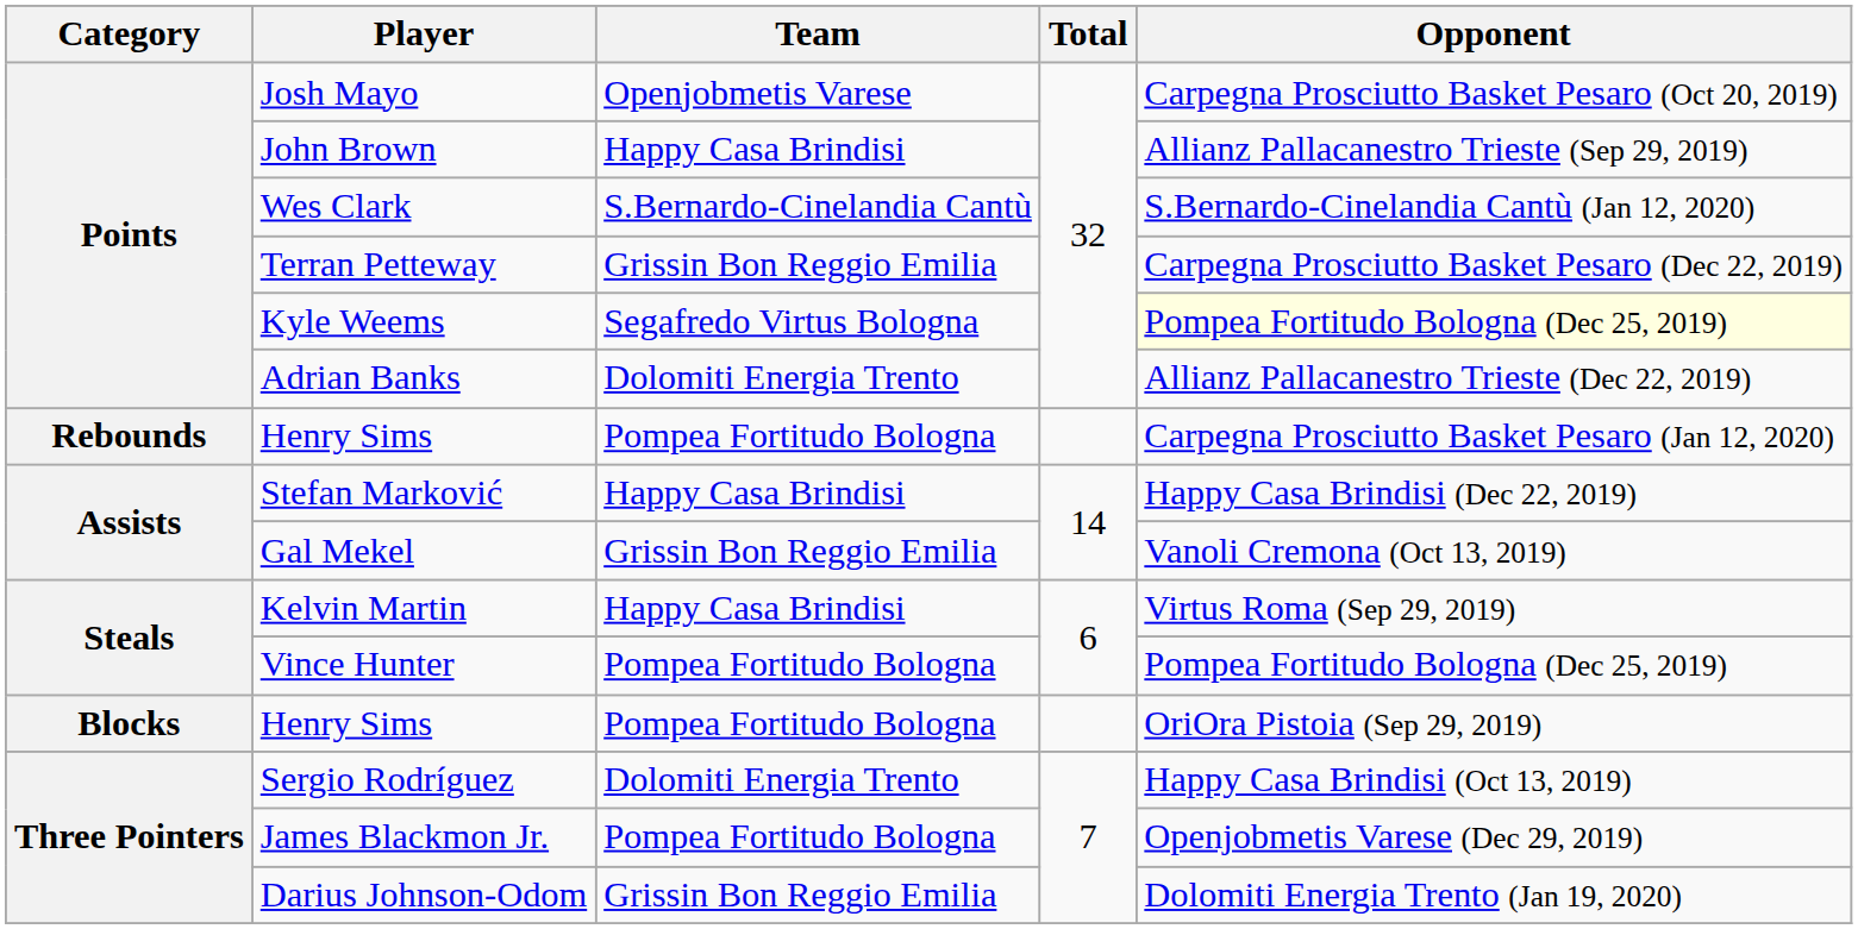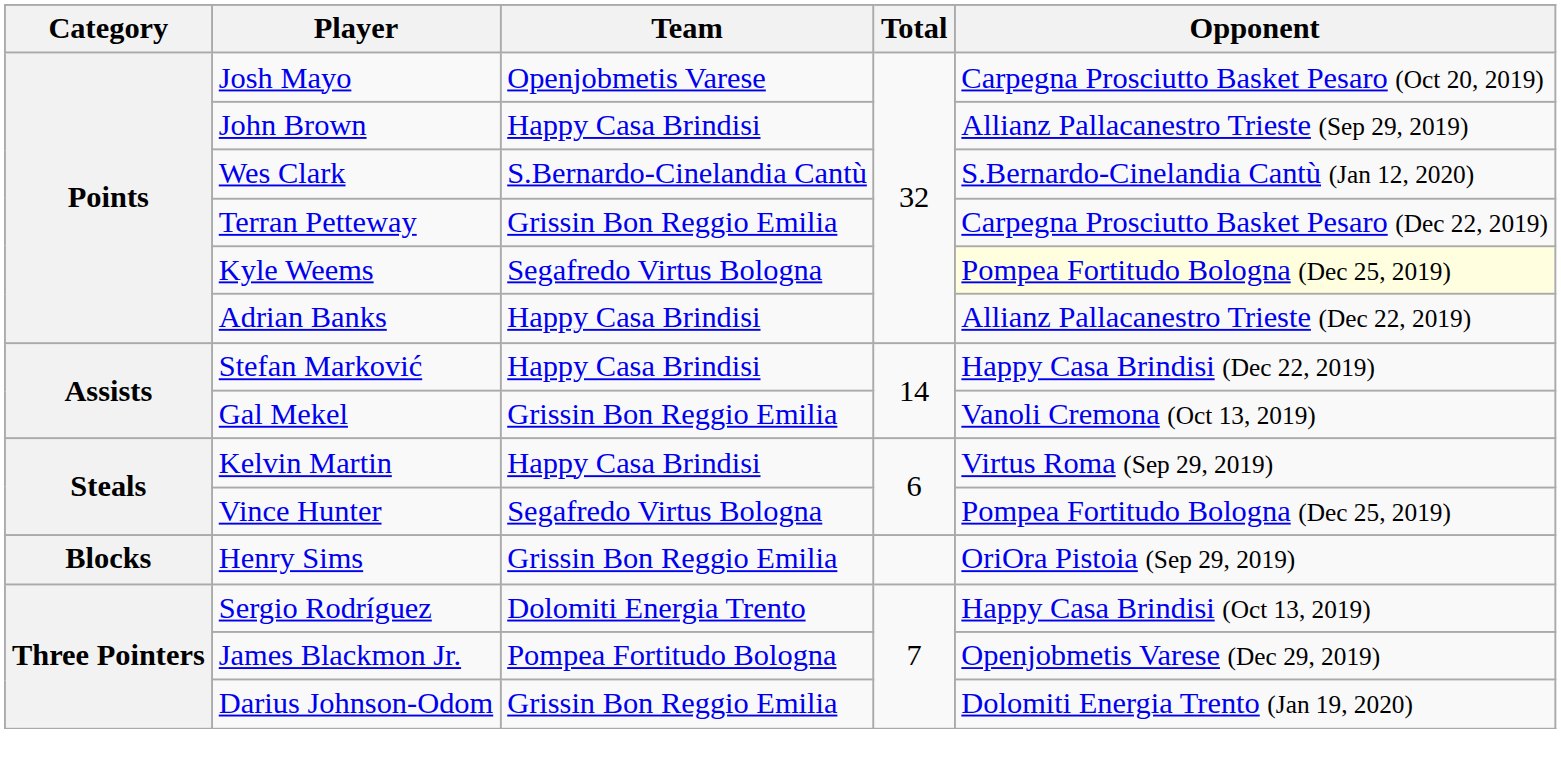 <table class="wikitable">
 <tr>
 <th>Category</th>
 <th>Player</th>
 <th>Team</th>
 <th>Total</th>
 <th>Opponent</th>
 </tr>
 <tr>
 <th rowspan="6">Points</th>
 <td> <a href='#'>Josh Mayo</a></td>
 <td><a href='#'>Openjobmetis Varese</a></td>
 <td rowspan="6" style="text-align:center;">32</td>
 <td><a href='#'>Carpegna Prosciutto Basket Pesaro</a> <small>(Oct 20, 2019)</small></td>
 </tr>
 <tr>
 <td> <a href='#'>John Brown</a></td>
 <td><a href='#'>Happy Casa Brindisi</a></td>
 <td><a href='#'>Allianz Pallacanestro Trieste</a> <small>(Sep 29, 2019)</small></td>
 </tr>
 <tr>
 <td> <a href='#'>Wes Clark</a></td>
 <td><a href='#'>S.Bernardo-Cinelandia Cantù</a></td>
 <td><a href='#'>S.Bernardo-Cinelandia Cantù</a> <small>(Jan 12, 2020)</small></td>
 </tr>
 <tr>
 <td> <a href='#'>Terran Petteway</a></td>
 <td><a href='#'>Grissin Bon Reggio Emilia</a></td>
 <td><a href='#'>Carpegna Prosciutto Basket Pesaro</a> <small>(Dec 22, 2019)</small></td>
 </tr>
 <tr>
 <td> <a href='#'>Kyle Weems</a></td>
 <td><a href='#'>Segafredo Virtus Bologna</a></td>
 <td style="background: lightyellow;"><a href='#'>Pompea Fortitudo Bologna</a> <small>(Dec 25, 2019)</small></td>
 </tr>
 <tr>
 <td> <a href='#'>Adrian Banks</a></td>
-<td><a href='#'>Dolomiti Energia Trento</a></td>
+<td><a href='#'>Happy Casa Brindisi</a></td>
 <td><a href='#'>Allianz Pallacanestro Trieste</a> <small>(Dec 22, 2019)</small></td>
-</tr>
-<tr>
-<th>Rebounds</th>
-<td> <a href='#'>Henry Sims</a></td>
-<td><a href='#'>Pompea Fortitudo Bologna</a></td>
-<td></td>
-<td><a href='#'>Carpegna Prosciutto Basket Pesaro</a> <small>(Jan 12, 2020)</small></td>
 </tr>
 <tr>
 <th rowspan="2">Assists</th>
 <td> <a href='#'>Stefan Marković</a></td>
 <td><a href='#'>Happy Casa Brindisi</a></td>
 <td rowspan="2" style="text-align:center;">14</td>
 <td><a href='#'>Happy Casa Brindisi</a> <small>(Dec 22, 2019)</small></td>
 </tr>
 <tr>
 <td> <a href='#'>Gal Mekel</a></td>
 <td><a href='#'>Grissin Bon Reggio Emilia</a></td>
 <td><a href='#'>Vanoli Cremona</a> <small>(Oct 13, 2019)</small></td>
 </tr>
 <tr>
 <th rowspan="2">Steals</th>
 <td> <a href='#'>Kelvin Martin</a></td>
 <td><a href='#'>Happy Casa Brindisi</a></td>
 <td rowspan="2" style="text-align:center;">6</td>
 <td><a href='#'>Virtus Roma</a> <small>(Sep 29, 2019)</small></td>
 </tr>
 <tr>
 <td> <a href='#'>Vince Hunter</a></td>
-<td><a href='#'>Pompea Fortitudo Bologna</a></td>
+<td><a href='#'>Segafredo Virtus Bologna</a></td>
 <td><a href='#'>Pompea Fortitudo Bologna</a> <small>(Dec 25, 2019)</small></td>
 </tr>
 <tr>
 <th>Blocks</th>
 <td> <a href='#'>Henry Sims</a></td>
-<td><a href='#'>Pompea Fortitudo Bologna</a></td>
+<td><a href='#'>Grissin Bon Reggio Emilia</a></td>
 <td></td>
 <td><a href='#'>OriOra Pistoia</a> <small>(Sep 29, 2019)</small></td>
 </tr>
 <tr>
 <th rowspan="3">Three Pointers</th>
 <td> <a href='#'>Sergio Rodríguez</a></td>
 <td><a href='#'>Dolomiti Energia Trento</a></td>
 <td rowspan="3" style="text-align:center;">7</td>
 <td><a href='#'>Happy Casa Brindisi</a> <small>(Oct 13, 2019)</small></td>
 </tr>
 <tr>
 <td> <a href='#'>James Blackmon Jr.</a></td>
 <td><a href='#'>Pompea Fortitudo Bologna</a></td>
 <td><a href='#'>Openjobmetis Varese</a> <small>(Dec 29, 2019)</small></td>
 </tr>
 <tr>
 <td> <a href='#'>Darius Johnson-Odom</a></td>
 <td><a href='#'>Grissin Bon Reggio Emilia</a></td>
 <td><a href='#'>Dolomiti Energia Trento</a> <small>(Jan 19, 2020)</small></td>
 </tr>
 <tr>
 </tr>
 </table>
